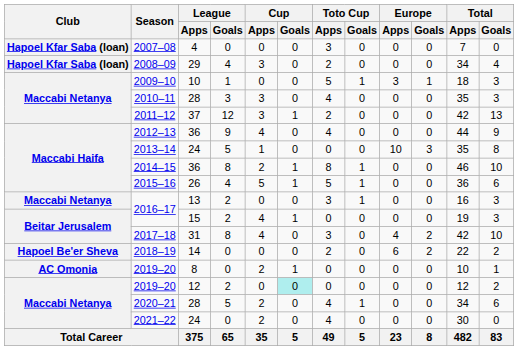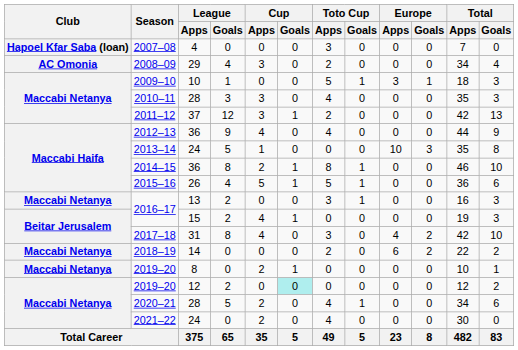 <table class="wikitable" style="font-size:90%; text-align: center;">
 <tr>
 <th rowspan="2">Club</th>
 <th rowspan="2">Season</th>
 <th colspan="2">League</th>
 <th colspan="2">Cup</th>
 <th colspan="2">Toto Cup</th>
 <th colspan="2">Europe</th>
 <th colspan="2">Total</th>
 </tr>
 <tr>
 <th>Apps</th>
 <th>Goals</th>
 <th>Apps</th>
 <th>Goals</th>
 <th>Apps</th>
 <th>Goals</th>
 <th>Apps</th>
 <th>Goals</th>
 <th>Apps</th>
 <th>Goals</th>
 </tr>
 <tr |-||-||-|>
 <th rowspan="1" valign="center"><a href='#'>Hapoel Kfar Saba</a> (loan)</th>
 <td><a href='#'>2007–08</a></td>
 <td>4</td>
 <td>0</td>
 <td>0</td>
 <td>0</td>
 <td>3</td>
 <td>0</td>
 <td>0</td>
 <td>0</td>
 <td>7</td>
 <td>0</td>
 </tr>
 <tr>
-<th rowspan="1" valign="center"><a href='#'>Hapoel Kfar Saba</a> (loan)</th>
+<th rowspan="1" valign="center"><a href='#'>AC Omonia</a></th>
 <td><a href='#'>2008–09</a></td>
 <td>29</td>
 <td>4</td>
 <td>3</td>
 <td>0</td>
 <td>2</td>
 <td>0</td>
 <td>0</td>
 <td>0</td>
 <td>34</td>
 <td>4</td>
 </tr>
 <tr>
 <th rowspan="3" valign="center"><a href='#'>Maccabi Netanya</a></th>
 <td><a href='#'>2009–10</a></td>
 <td>10</td>
 <td>1</td>
 <td>0</td>
 <td>0</td>
 <td>5</td>
 <td>1</td>
 <td>3</td>
 <td>1</td>
 <td>18</td>
 <td>3</td>
 </tr>
 <tr>
 <td><a href='#'>2010–11</a></td>
 <td>28</td>
 <td>3</td>
 <td>3</td>
 <td>0</td>
 <td>4</td>
 <td>0</td>
 <td>0</td>
 <td>0</td>
 <td>35</td>
 <td>3</td>
 </tr>
 <tr>
 <td><a href='#'>2011–12</a></td>
 <td>37</td>
 <td>12</td>
 <td>3</td>
 <td>1</td>
 <td>2</td>
 <td>0</td>
 <td>0</td>
 <td>0</td>
 <td>42</td>
 <td>13</td>
 </tr>
 <tr>
 <th rowspan="4" valign="center"><a href='#'>Maccabi Haifa</a></th>
 <td><a href='#'>2012–13</a></td>
 <td>36</td>
 <td>9</td>
 <td>4</td>
 <td>0</td>
 <td>4</td>
 <td>0</td>
 <td>0</td>
 <td>0</td>
 <td>44</td>
 <td>9</td>
 </tr>
 <tr>
 <td><a href='#'>2013–14</a></td>
 <td>24</td>
 <td>5</td>
 <td>1</td>
 <td>0</td>
 <td>0</td>
 <td>0</td>
 <td>10</td>
 <td>3</td>
 <td>35</td>
 <td>8</td>
 </tr>
 <tr>
 <td><a href='#'>2014–15</a></td>
 <td>36</td>
 <td>8</td>
 <td>2</td>
 <td>1</td>
 <td>8</td>
 <td>1</td>
 <td>0</td>
 <td>0</td>
 <td>46</td>
 <td>10</td>
 </tr>
 <tr>
 <td><a href='#'>2015–16</a></td>
 <td>26</td>
 <td>4</td>
 <td>5</td>
 <td>1</td>
 <td>5</td>
 <td>1</td>
 <td>0</td>
 <td>0</td>
 <td>36</td>
 <td>6</td>
 </tr>
 <tr>
 <th rowspan="1" valign="center"><a href='#'>Maccabi Netanya</a></th>
 <td rowspan="2" valign="center"><a href='#'>2016–17</a></td>
 <td>13</td>
 <td>2</td>
 <td>0</td>
 <td>0</td>
 <td>3</td>
 <td>1</td>
 <td>0</td>
 <td>0</td>
 <td>16</td>
 <td>3</td>
 </tr>
 <tr>
 <th rowspan="2" valign="center"><a href='#'>Beitar Jerusalem</a></th>
 <td>15</td>
 <td>2</td>
 <td>4</td>
 <td>1</td>
 <td>0</td>
 <td>0</td>
 <td>0</td>
 <td>0</td>
 <td>19</td>
 <td>3</td>
 </tr>
 <tr>
 <td><a href='#'>2017–18</a></td>
 <td>31</td>
 <td>8</td>
 <td>4</td>
 <td>0</td>
 <td>3</td>
 <td>0</td>
 <td>4</td>
 <td>2</td>
 <td>42</td>
 <td>10</td>
 </tr>
 <tr>
-<th rowspan="1" valign="center"><a href='#'>Hapoel Be'er Sheva</a></th>
+<th rowspan="1" valign="center"><a href='#'>Maccabi Netanya</a></th>
 <td><a href='#'>2018–19</a></td>
 <td>14</td>
 <td>0</td>
 <td>0</td>
 <td>0</td>
 <td>2</td>
 <td>0</td>
 <td>6</td>
 <td>2</td>
 <td>22</td>
 <td>2</td>
 </tr>
 <tr>
-<th rowspan="1" valign="center"><a href='#'>AC Omonia</a></th>
+<th rowspan="1" valign="center"><a href='#'>Maccabi Netanya</a></th>
 <td><a href='#'>2019–20</a></td>
 <td>8</td>
 <td>0</td>
 <td>2</td>
 <td>1</td>
 <td>0</td>
 <td>0</td>
 <td>0</td>
 <td>0</td>
 <td>10</td>
 <td>1</td>
 </tr>
 <tr>
 <th rowspan="3" valign="center"><a href='#'>Maccabi Netanya</a></th>
 <td><a href='#'>2019–20</a></td>
 <td>12</td>
 <td>2</td>
 <td>0</td>
 <td style="background: paleturquoise;">0</td>
 <td>0</td>
 <td>0</td>
 <td>0</td>
 <td>0</td>
 <td>12</td>
 <td>2</td>
 </tr>
 <tr>
 <td><a href='#'>2020–21</a></td>
 <td>28</td>
 <td>5</td>
 <td>2</td>
 <td>0</td>
 <td>4</td>
 <td>1</td>
 <td>0</td>
 <td>0</td>
 <td>34</td>
 <td>6</td>
 </tr>
 <tr>
 <td><a href='#'>2021–22</a></td>
 <td>24</td>
 <td>0</td>
 <td>2</td>
 <td>0</td>
 <td>4</td>
 <td>0</td>
 <td>0</td>
 <td>0</td>
 <td>30</td>
 <td>0</td>
 </tr>
 <tr>
 <th colspan="2" valign="center">Total Career</th>
 <th>375</th>
 <th>65</th>
 <th>35</th>
 <th>5</th>
 <th>49</th>
 <th>5</th>
 <th>23</th>
 <th>8</th>
 <th>482</th>
 <th>83</th>
 </tr>
 </table>
